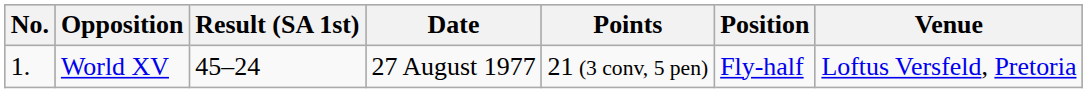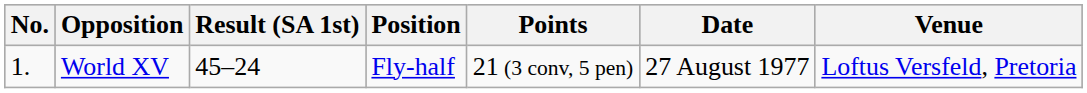 <table class="wikitable unsortable">
 <tr>
 <th>No.</th>
 <th>Opposition</th>
 <th>Result (SA 1st)</th>
+<th>Position</th>
+<th>Points</th>
 <th>Date</th>
-<th>Points</th>
-<th>Position</th>
 <th>Venue</th>
 </tr>
 <tr>
 <td>1.</td>
 <td><a href='#'>World XV</a></td>
 <td>45–24</td>
+<td><a href='#'>Fly-half</a></td>
+<td>21<small> (3 conv, 5 pen) </small></td>
 <td>27 August 1977</td>
-<td>21<small> (3 conv, 5 pen) </small></td>
-<td><a href='#'>Fly-half</a></td>
 <td><a href='#'>Loftus Versfeld</a>, <a href='#'>Pretoria</a></td>
 </tr>
 </table>
